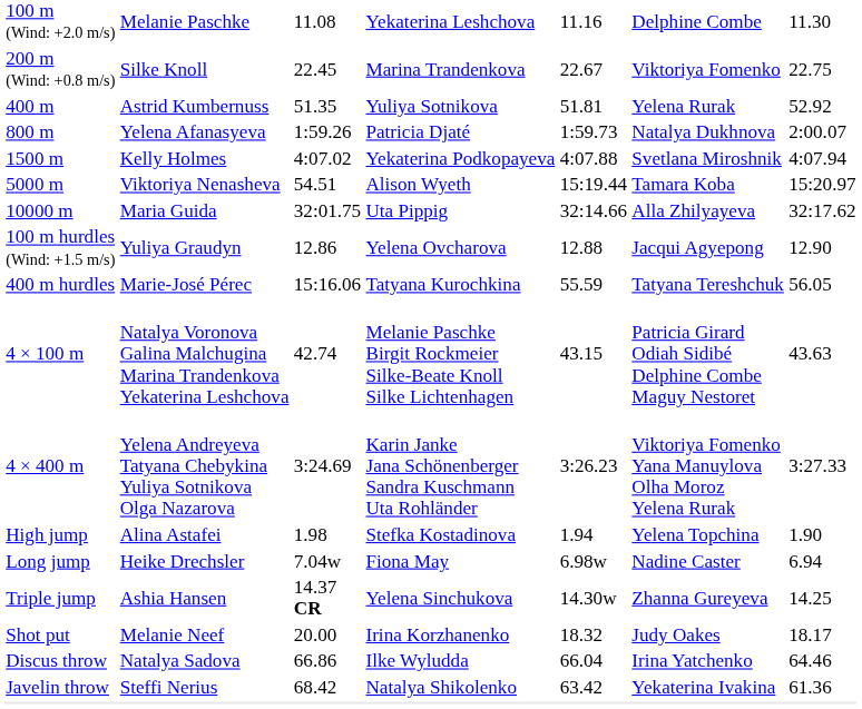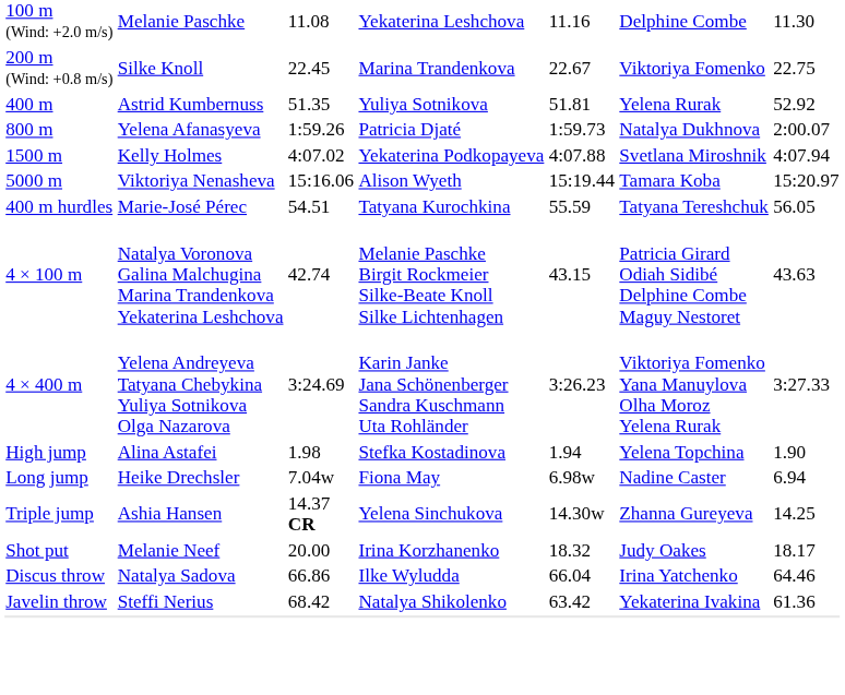 <table>
 <tr>
 <td><a href='#'>100 m</a><br><small>(Wind: +2.0 m/s)</small></td>
 <td><a href='#'>Melanie Paschke</a><br></td>
 <td>11.08</td>
 <td><a href='#'>Yekaterina Leshchova</a><br></td>
 <td>11.16</td>
 <td><a href='#'>Delphine Combe</a><br></td>
 <td>11.30</td>
 </tr>
 <tr>
 <td><a href='#'>200 m</a><br><small>(Wind: +0.8 m/s)</small></td>
 <td><a href='#'>Silke Knoll</a><br></td>
 <td>22.45</td>
 <td><a href='#'>Marina Trandenkova</a><br></td>
 <td>22.67</td>
 <td><a href='#'>Viktoriya Fomenko</a><br></td>
 <td>22.75</td>
 </tr>
 <tr>
 <td><a href='#'>400 m</a></td>
 <td><a href='#'>Astrid Kumbernuss</a><br></td>
 <td>51.35</td>
 <td><a href='#'>Yuliya Sotnikova</a><br></td>
 <td>51.81</td>
 <td><a href='#'>Yelena Rurak</a><br></td>
 <td>52.92</td>
 </tr>
 <tr>
 <td><a href='#'>800 m</a></td>
 <td><a href='#'>Yelena Afanasyeva</a><br></td>
 <td>1:59.26</td>
 <td><a href='#'>Patricia Djaté</a><br></td>
 <td>1:59.73</td>
 <td><a href='#'>Natalya Dukhnova</a><br></td>
 <td>2:00.07</td>
 </tr>
 <tr>
 <td><a href='#'>1500 m</a></td>
 <td><a href='#'>Kelly Holmes</a><br></td>
 <td>4:07.02</td>
 <td><a href='#'>Yekaterina Podkopayeva</a><br></td>
 <td>4:07.88</td>
 <td><a href='#'>Svetlana Miroshnik</a><br></td>
 <td>4:07.94</td>
 </tr>
 <tr>
 <td><a href='#'>5000 m</a></td>
 <td><a href='#'>Viktoriya Nenasheva</a><br></td>
-<td>54.51</td>
+<td>15:16.06</td>
 <td><a href='#'>Alison Wyeth</a><br></td>
 <td>15:19.44</td>
 <td><a href='#'>Tamara Koba</a><br></td>
 <td>15:20.97</td>
 </tr>
 <tr>
-<td><a href='#'>10000 m</a></td>
-<td><a href='#'>Maria Guida</a><br></td>
-<td>32:01.75</td>
-<td><a href='#'>Uta Pippig</a><br></td>
-<td>32:14.66</td>
-<td><a href='#'>Alla Zhilyayeva</a><br></td>
-<td>32:17.62</td>
-</tr>
-<tr>
-<td><a href='#'>100 m hurdles</a><br><small>(Wind: +1.5 m/s)</small></td>
-<td><a href='#'>Yuliya Graudyn</a><br></td>
-<td>12.86</td>
-<td><a href='#'>Yelena Ovcharova</a><br></td>
-<td>12.88</td>
-<td><a href='#'>Jacqui Agyepong</a><br></td>
-<td>12.90</td>
-</tr>
-<tr>
 <td><a href='#'>400 m hurdles</a></td>
 <td><a href='#'>Marie-José Pérec</a><br></td>
-<td>15:16.06</td>
+<td>54.51</td>
 <td><a href='#'>Tatyana Kurochkina</a><br></td>
 <td>55.59</td>
 <td><a href='#'>Tatyana Tereshchuk</a><br></td>
 <td>56.05</td>
 </tr>
 <tr>
 <td><a href='#'>4 × 100 m</a></td>
 <td><br><a href='#'>Natalya Voronova</a><br><a href='#'>Galina Malchugina</a><br><a href='#'>Marina Trandenkova</a><br><a href='#'>Yekaterina Leshchova</a></td>
 <td>42.74</td>
 <td><br><a href='#'>Melanie Paschke</a><br><a href='#'>Birgit Rockmeier</a><br><a href='#'>Silke-Beate Knoll</a><br><a href='#'>Silke Lichtenhagen</a></td>
 <td>43.15</td>
 <td><br><a href='#'>Patricia Girard</a><br><a href='#'>Odiah Sidibé</a><br><a href='#'>Delphine Combe</a><br><a href='#'>Maguy Nestoret</a></td>
 <td>43.63</td>
 </tr>
 <tr>
 <td><a href='#'>4 × 400 m</a></td>
 <td><br><a href='#'>Yelena Andreyeva</a><br><a href='#'>Tatyana Chebykina</a><br><a href='#'>Yuliya Sotnikova</a><br><a href='#'>Olga Nazarova</a></td>
 <td>3:24.69</td>
 <td><br><a href='#'>Karin Janke</a><br><a href='#'>Jana Schönenberger</a><br><a href='#'>Sandra Kuschmann</a><br><a href='#'>Uta Rohländer</a></td>
 <td>3:26.23</td>
 <td><br><a href='#'>Viktoriya Fomenko</a><br><a href='#'>Yana Manuylova</a><br><a href='#'>Olha Moroz</a><br><a href='#'>Yelena Rurak</a></td>
 <td>3:27.33</td>
 </tr>
 <tr>
 <td><a href='#'>High jump</a></td>
 <td><a href='#'>Alina Astafei</a><br></td>
 <td>1.98</td>
 <td><a href='#'>Stefka Kostadinova</a><br></td>
 <td>1.94</td>
 <td><a href='#'>Yelena Topchina</a><br></td>
 <td>1.90</td>
 </tr>
 <tr>
 <td><a href='#'>Long jump</a></td>
 <td><a href='#'>Heike Drechsler</a><br></td>
 <td>7.04w</td>
 <td><a href='#'>Fiona May</a><br></td>
 <td>6.98w</td>
 <td><a href='#'>Nadine Caster</a><br></td>
 <td>6.94</td>
 </tr>
 <tr>
 <td><a href='#'>Triple jump</a></td>
 <td><a href='#'>Ashia Hansen</a><br></td>
 <td>14.37<br><strong>CR</strong></td>
 <td><a href='#'>Yelena Sinchukova</a><br></td>
 <td>14.30w</td>
 <td><a href='#'>Zhanna Gureyeva</a><br></td>
 <td>14.25</td>
 </tr>
 <tr>
 <td><a href='#'>Shot put</a></td>
 <td><a href='#'>Melanie Neef</a><br></td>
 <td>20.00</td>
 <td><a href='#'>Irina Korzhanenko</a><br></td>
 <td>18.32</td>
 <td><a href='#'>Judy Oakes</a><br></td>
 <td>18.17</td>
 </tr>
 <tr>
 <td><a href='#'>Discus throw</a></td>
 <td><a href='#'>Natalya Sadova</a><br></td>
 <td>66.86</td>
 <td><a href='#'>Ilke Wyludda</a><br></td>
 <td>66.04</td>
 <td><a href='#'>Irina Yatchenko</a><br></td>
 <td>64.46</td>
 </tr>
 <tr>
 <td><a href='#'>Javelin throw</a></td>
 <td><a href='#'>Steffi Nerius</a><br></td>
 <td>68.42</td>
 <td><a href='#'>Natalya Shikolenko</a><br></td>
 <td>63.42</td>
 <td><a href='#'>Yekaterina Ivakina</a><br></td>
 <td>61.36</td>
 </tr>
 <tr style="background:#e8e8e8;">
 <td colspan=7></td>
 </tr>
 </table>
